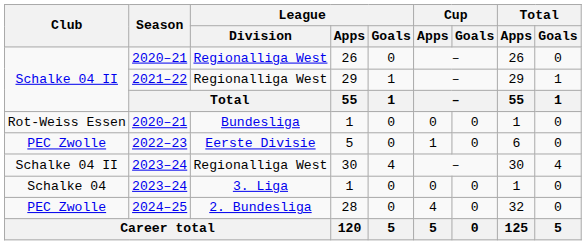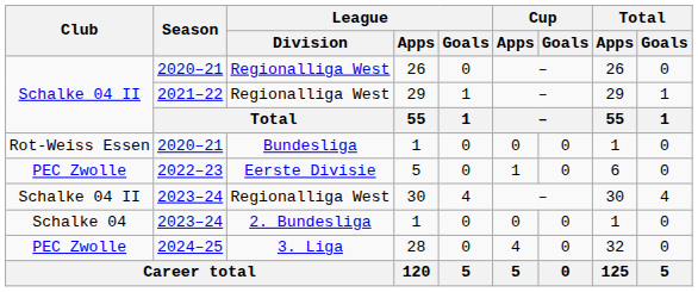 <table class="wikitable" style="text-align:center">
 <tr>
 <th rowspan="2">Club</th>
 <th rowspan="2">Season</th>
 <th colspan="3">League</th>
 <th colspan="2">Cup</th>
 <th colspan="2">Total</th>
 </tr>
 <tr>
 <th>Division</th>
 <th>Apps</th>
 <th>Goals</th>
 <th>Apps</th>
 <th>Goals</th>
 <th>Apps</th>
 <th>Goals</th>
 </tr>
 <tr>
 <td rowspan="3"><a href='#'>Schalke 04 II</a></td>
 <td><a href='#'>2020–21</a></td>
 <td><a href='#'>Regionalliga West</a></td>
 <td>26</td>
 <td>0</td>
 <td colspan="2">–</td>
 <td>26</td>
 <td>0</td>
 </tr>
 <tr>
 <td><a href='#'>2021–22</a></td>
 <td>Regionalliga West</td>
 <td>29</td>
 <td>1</td>
 <td colspan="2">–</td>
 <td>29</td>
 <td>1</td>
 </tr>
 <tr>
 <th colspan="2">Total</th>
 <th>55</th>
 <th>1</th>
 <th colspan="2">–</th>
 <th>55</th>
 <th>1</th>
 </tr>
 <tr>
 <td>Rot-Weiss Essen</td>
 <td><a href='#'>2020–21</a></td>
 <td><a href='#'>Bundesliga</a></td>
 <td>1</td>
 <td>0</td>
 <td>0</td>
 <td>0</td>
 <td>1</td>
 <td>0</td>
 </tr>
 <tr>
 <td><a href='#'>PEC Zwolle</a></td>
 <td><a href='#'>2022–23</a></td>
 <td><a href='#'>Eerste Divisie</a></td>
 <td>5</td>
 <td>0</td>
 <td>1</td>
 <td>0</td>
 <td>6</td>
 <td>0</td>
 </tr>
 <tr>
 <td>Schalke 04 II</td>
 <td><a href='#'>2023–24</a></td>
 <td>Regionalliga West</td>
 <td>30</td>
 <td>4</td>
 <td colspan="2">–</td>
 <td>30</td>
 <td>4</td>
 </tr>
 <tr>
 <td>Schalke 04</td>
 <td><a href='#'>2023–24</a></td>
-<td><a href='#'>3. Liga</a></td>
+<td><a href='#'>2. Bundesliga</a></td>
 <td>1</td>
 <td>0</td>
 <td>0</td>
 <td>0</td>
 <td>1</td>
 <td>0</td>
 </tr>
 <tr>
 <td><a href='#'>PEC Zwolle</a></td>
 <td><a href='#'>2024–25</a></td>
-<td><a href='#'>2. Bundesliga</a></td>
+<td><a href='#'>3. Liga</a></td>
 <td>28</td>
 <td>0</td>
 <td>4</td>
 <td>0</td>
 <td>32</td>
 <td>0</td>
 </tr>
 <tr>
 <th colspan="3">Career total</th>
 <th>120</th>
 <th>5</th>
 <th>5</th>
 <th>0</th>
 <th>125</th>
 <th>5</th>
 </tr>
 </table>
